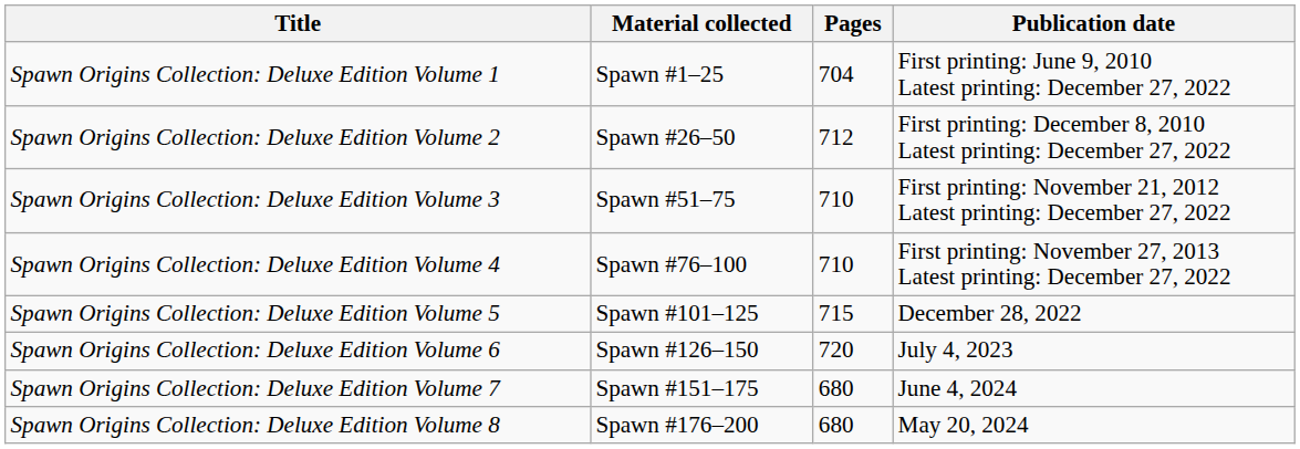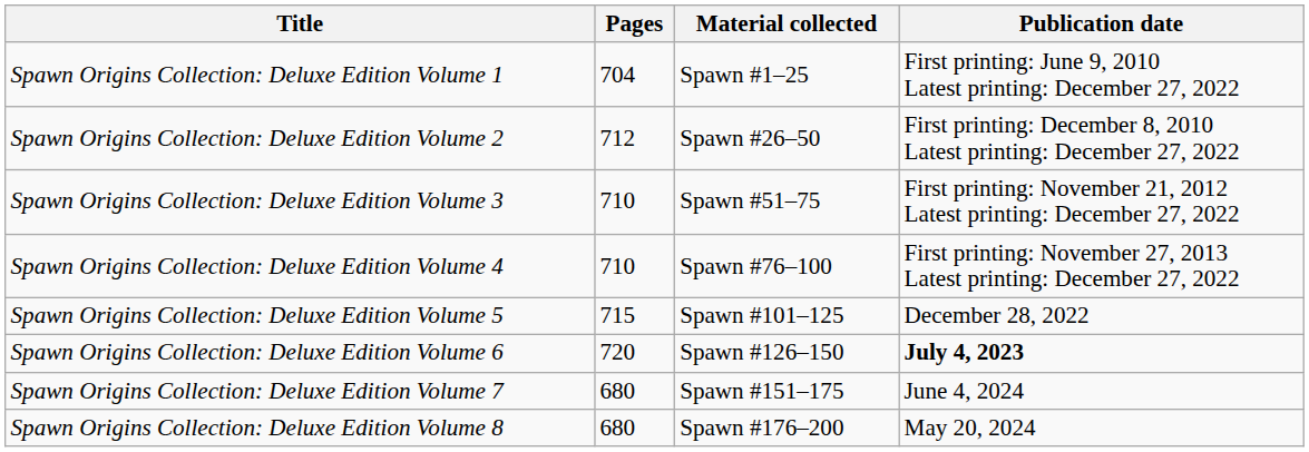 <table class="wikitable" style="width:100%;">
 <tr>
 <th>Title</th>
+<th>Pages</th>
 <th>Material collected</th>
-<th>Pages</th>
 <th>Publication date</th>
 </tr>
 <tr>
 <td><em>Spawn Origins Collection: Deluxe Edition Volume 1</em></td>
+<td>704</td>
 <td>Spawn #1–25</td>
-<td>704</td>
 <td>First printing: June 9, 2010<br>Latest printing: December 27, 2022</td>
 </tr>
 <tr>
 <td><em>Spawn Origins Collection: Deluxe Edition Volume 2</em></td>
+<td>712</td>
 <td>Spawn #26–50</td>
-<td>712</td>
 <td>First printing: December 8, 2010<br>Latest printing: December 27, 2022</td>
 </tr>
 <tr>
 <td><em>Spawn Origins Collection: Deluxe Edition Volume 3</em></td>
+<td>710</td>
 <td>Spawn #51–75</td>
-<td>710</td>
 <td>First printing: November 21, 2012<br>Latest printing: December 27, 2022</td>
 </tr>
 <tr>
 <td><em>Spawn Origins Collection: Deluxe Edition Volume 4</em></td>
+<td>710</td>
 <td>Spawn #76–100</td>
-<td>710</td>
 <td>First printing: November 27, 2013<br>Latest printing: December 27, 2022</td>
 </tr>
 <tr>
 <td><em>Spawn Origins Collection: Deluxe Edition Volume 5</em></td>
+<td>715</td>
 <td>Spawn #101–125</td>
-<td>715</td>
 <td>December 28, 2022</td>
 </tr>
 <tr>
 <td><em>Spawn Origins Collection: Deluxe Edition Volume 6</em></td>
+<td>720</td>
 <td>Spawn #126–150</td>
-<td>720</td>
-<td>July 4, 2023</td>
+<td><strong>July 4, 2023</strong></td>
 </tr>
 <tr>
 <td><em>Spawn Origins Collection: Deluxe Edition Volume 7</em></td>
+<td>680</td>
 <td>Spawn #151–175</td>
-<td>680</td>
 <td>June 4, 2024</td>
 </tr>
 <tr>
 <td><em>Spawn Origins Collection: Deluxe Edition Volume 8</em></td>
+<td>680</td>
 <td>Spawn #176–200</td>
-<td>680</td>
 <td>May 20, 2024</td>
 </tr>
 </table>
